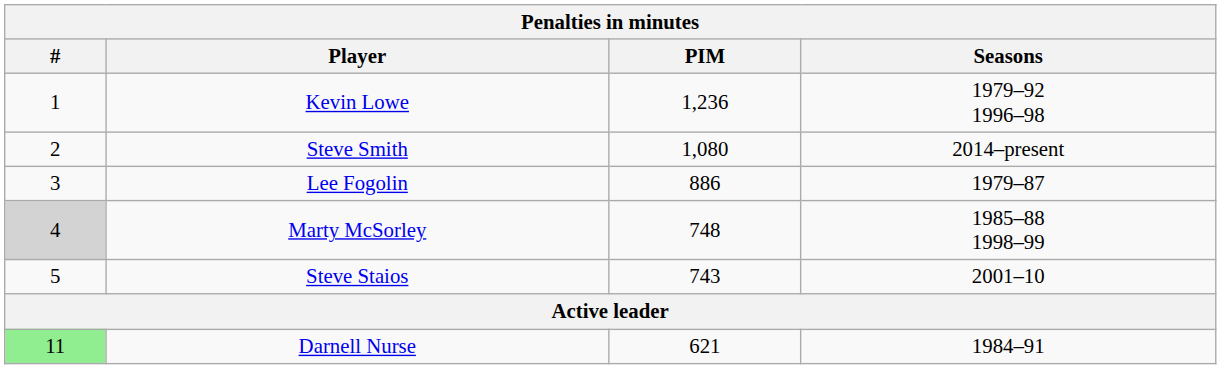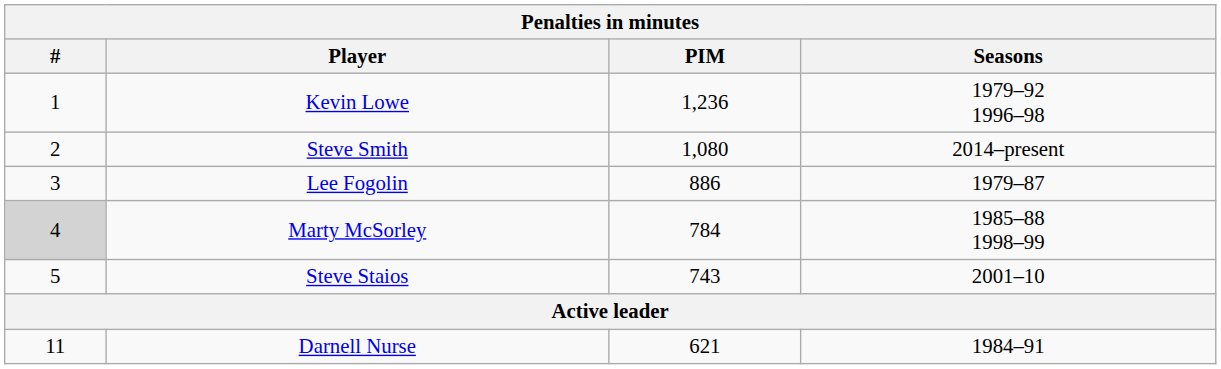 <table class="wikitable" style="text-align: center; font-size: 95%" width="70%">
 <tr>
 <th colspan="4">Penalties in minutes</th>
 </tr>
 <tr>
 <th>#</th>
 <th>Player</th>
 <th>PIM</th>
 <th>Seasons</th>
 </tr>
 <tr>
 <td>1</td>
 <td><a href='#'>Kevin Lowe</a></td>
 <td>1,236</td>
 <td>1979–92<br>1996–98</td>
 </tr>
 <tr>
 <td>2</td>
 <td><a href='#'>Steve Smith</a></td>
 <td>1,080</td>
 <td>2014–present</td>
 </tr>
 <tr>
 <td>3</td>
 <td><a href='#'>Lee Fogolin</a></td>
 <td>886</td>
 <td>1979–87</td>
 </tr>
 <tr>
 <td style="background: lightgrey;">4</td>
 <td><a href='#'>Marty McSorley</a></td>
-<td>748</td>
+<td>784</td>
 <td>1985–88<br>1998–99</td>
 </tr>
 <tr>
 <td>5</td>
 <td><a href='#'>Steve Staios</a></td>
 <td>743</td>
 <td>2001–10</td>
 </tr>
 <tr>
 <th colspan="4">Active leader</th>
 </tr>
 <tr>
-<td style="background: lightgreen;">11</td>
+<td>11</td>
 <td><a href='#'>Darnell Nurse</a></td>
 <td>621</td>
 <td>1984–91</td>
 </tr>
 </table>
